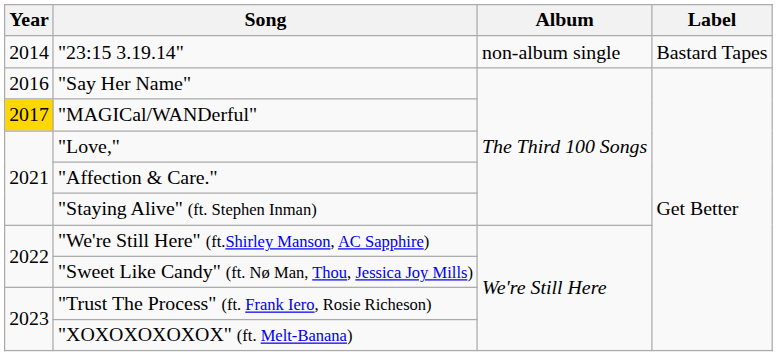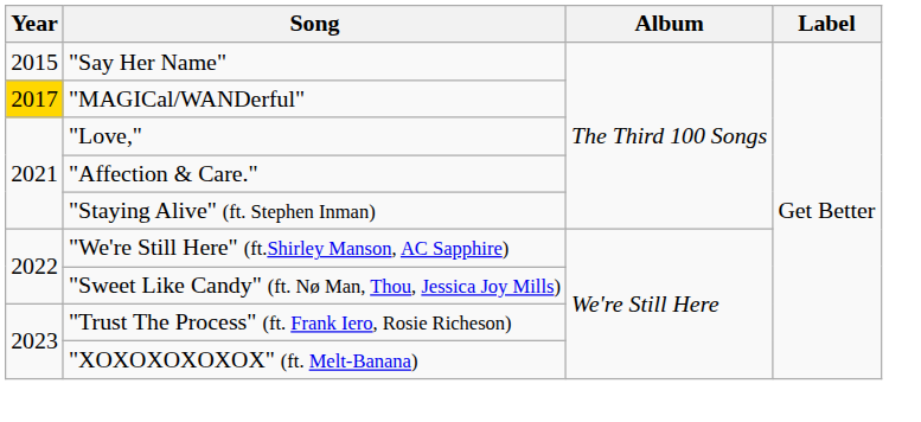 <table class="wikitable">
 <tr>
 <th>Year</th>
 <th>Song</th>
 <th>Album</th>
 <th>Label</th>
 </tr>
 <tr>
-<td>2014</td>
-<td>"23:15 3.19.14"</td>
-<td>non-album single</td>
-<td>Bastard Tapes</td>
-</tr>
-<tr>
-<td>2016</td>
+<td>2015</td>
 <td>"Say Her Name"</td>
 <td rowspan="5"><em>The Third 100 Songs</em></td>
 <td rowspan="9">Get Better</td>
 </tr>
 <tr>
 <td style="background: gold;">2017</td>
 <td>"MAGICal/WANDerful"</td>
 </tr>
 <tr>
 <td rowspan="3">2021</td>
 <td>"Love,"</td>
 </tr>
 <tr>
 <td>"Affection & Care."</td>
 </tr>
 <tr>
 <td>"Staying Alive" <small>(ft. Stephen Inman)</small></td>
 </tr>
 <tr>
 <td rowspan="2">2022</td>
 <td>"We're Still Here" <small>(ft.<a href='#'>Shirley Manson</a>, <a href='#'>AC Sapphire</a>)</small></td>
 <td rowspan="4"><em>We're Still Here</em></td>
 </tr>
 <tr>
 <td>"Sweet Like Candy" <small>(ft. Nø Man, <a href='#'>Thou</a>, <a href='#'>Jessica Joy Mills</a>)</small></td>
 </tr>
 <tr>
 <td rowspan="2">2023</td>
 <td>"Trust The Process" <small>(ft. <a href='#'>Frank Iero</a>, Rosie Richeson)</small></td>
 </tr>
 <tr>
 <td>"XOXOXOXOXOX" <small>(ft. <a href='#'>Melt-Banana</a>)</small></td>
 </tr>
 </table>
